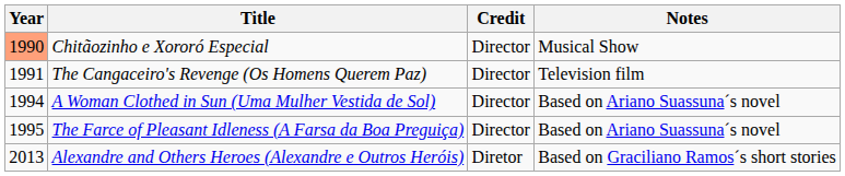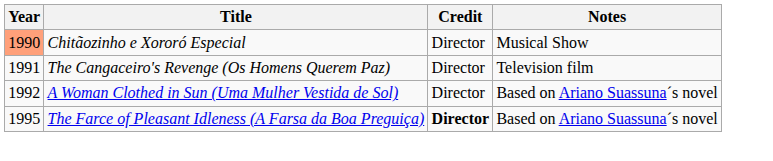 <table class="wikitable">
 <tr>
 <th>Year</th>
 <th>Title</th>
 <th>Credit</th>
 <th>Notes</th>
 </tr>
 <tr>
 </tr>
 <tr>
 <td style="background: lightsalmon;">1990</td>
 <td><em>Chitãozinho e Xororó Especial</em></td>
 <td>Director</td>
 <td>Musical Show</td>
 </tr>
 <tr>
 <td>1991</td>
 <td><em>The Cangaceiro's Revenge (Os Homens Querem Paz)</em></td>
 <td>Director</td>
 <td>Television film</td>
 </tr>
 <tr>
-<td>1994</td>
+<td>1992</td>
 <td><em><a href='#'>A Woman Clothed in Sun (Uma Mulher Vestida de Sol)</a></em></td>
 <td>Director</td>
 <td>Based on <a href='#'>Ariano Suassuna</a>´s novel</td>
 </tr>
 <tr>
 <td>1995</td>
 <td><em><a href='#'>The Farce of Pleasant Idleness (A Farsa da Boa Preguiça)</a></em></td>
-<td>Director</td>
+<td><strong>Director</strong></td>
 <td>Based on <a href='#'>Ariano Suassuna</a>´s novel</td>
 </tr>
-<tr>
-<td>2013</td>
-<td><em><a href='#'>Alexandre and Others Heroes (Alexandre e Outros Heróis)</a></em></td>
-<td>Diretor</td>
-<td>Based on <a href='#'>Graciliano Ramos</a>´s short stories</td>
-</tr>
 </table>
